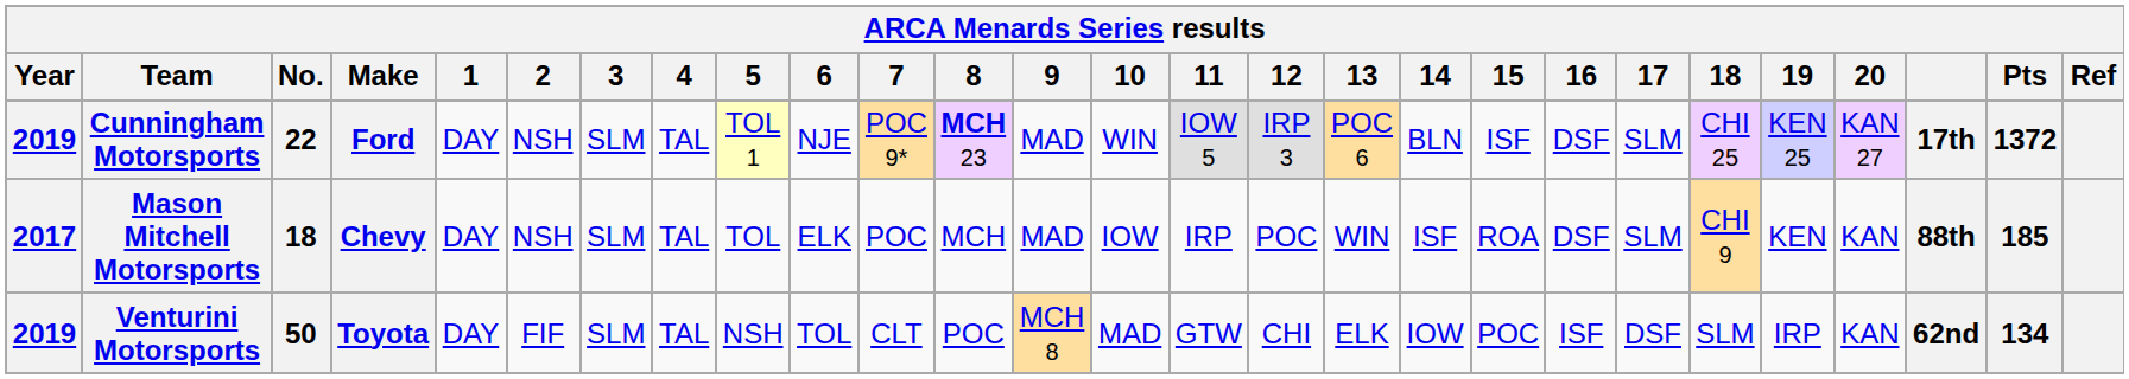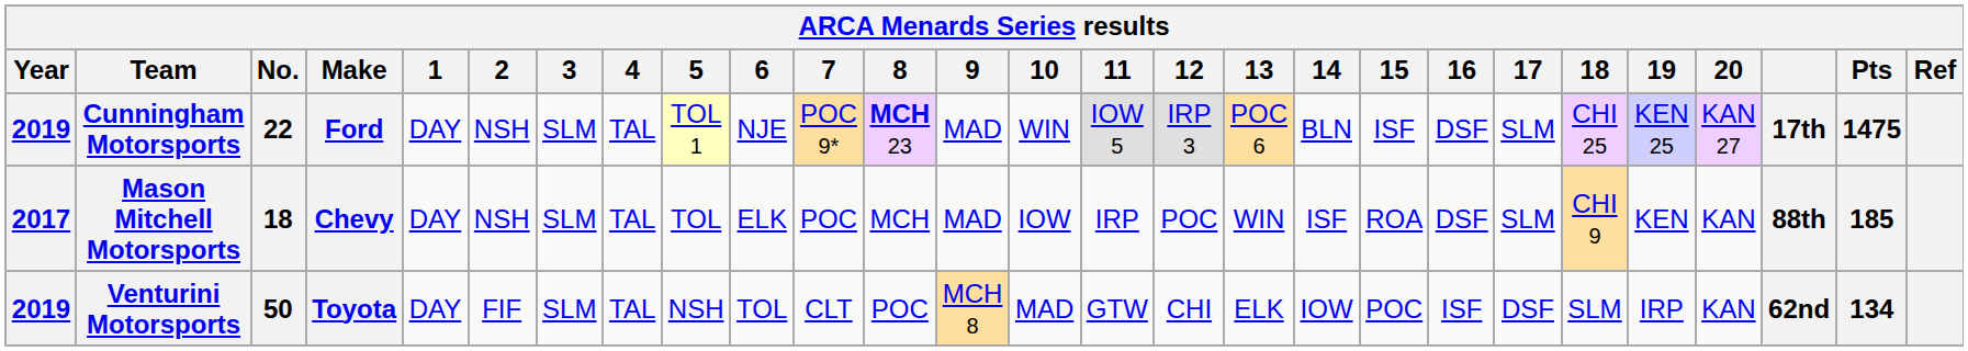 <table class="wikitable" style="text-align:center; font-size:75%">
 <tr>
 <th colspan=45><a href='#'>ARCA Menards Series</a> results</th>
 </tr>
 <tr>
 <th>Year</th>
 <th>Team</th>
 <th>No.</th>
 <th>Make</th>
 <th>1</th>
 <th>2</th>
 <th>3</th>
 <th>4</th>
 <th>5</th>
 <th>6</th>
 <th>7</th>
 <th>8</th>
 <th>9</th>
 <th>10</th>
 <th>11</th>
 <th>12</th>
 <th>13</th>
 <th>14</th>
 <th>15</th>
 <th>16</th>
 <th>17</th>
 <th>18</th>
 <th>19</th>
 <th>20</th>
 <th></th>
 <th>Pts</th>
 <th>Ref</th>
 </tr>
 <tr>
 <th><a href='#'>2019</a></th>
 <th><a href='#'>Cunningham Motorsports</a></th>
 <th>22</th>
 <th><a href='#'>Ford</a></th>
 <td><a href='#'>DAY</a></td>
 <td><a href='#'>NSH</a></td>
 <td><a href='#'>SLM</a></td>
 <td><a href='#'>TAL</a></td>
 <td style="background:#FFFFBF;"><a href='#'>TOL</a><br><small>1</small></td>
 <td><a href='#'>NJE</a></td>
 <td style="background:#FFDF9F;"><a href='#'>POC</a><br><small>9*</small></td>
 <td style="background:#EFCFFF;"><strong><a href='#'>MCH</a></strong><br><small>23</small></td>
 <td><a href='#'>MAD</a></td>
 <td><a href='#'>WIN</a></td>
 <td style="background:#DFDFDF;"><a href='#'>IOW</a><br><small>5</small></td>
 <td style="background:#DFDFDF;"><a href='#'>IRP</a><br><small>3</small></td>
 <td style="background:#FFDF9F;"><a href='#'>POC</a><br><small>6</small></td>
 <td><a href='#'>BLN</a></td>
 <td><a href='#'>ISF</a></td>
 <td><a href='#'>DSF</a></td>
 <td><a href='#'>SLM</a></td>
 <td style="background:#EFCFFF;"><a href='#'>CHI</a><br><small>25</small></td>
 <td style="background:#CFCFFF;"><a href='#'>KEN</a><br><small>25</small></td>
 <td style="background:#EFCFFF;"><a href='#'>KAN</a><br><small>27</small></td>
 <th>17th</th>
-<th>1372</th>
+<th>1475</th>
 <th></th>
 </tr>
 <tr>
 <th><a href='#'>2017</a></th>
 <th><a href='#'>Mason Mitchell Motorsports</a></th>
 <th>18</th>
 <th><a href='#'>Chevy</a></th>
 <td><a href='#'>DAY</a></td>
 <td><a href='#'>NSH</a></td>
 <td><a href='#'>SLM</a></td>
 <td><a href='#'>TAL</a></td>
 <td><a href='#'>TOL</a></td>
 <td><a href='#'>ELK</a></td>
 <td><a href='#'>POC</a></td>
 <td><a href='#'>MCH</a></td>
 <td><a href='#'>MAD</a></td>
 <td><a href='#'>IOW</a></td>
 <td><a href='#'>IRP</a></td>
 <td><a href='#'>POC</a></td>
 <td><a href='#'>WIN</a></td>
 <td><a href='#'>ISF</a></td>
 <td><a href='#'>ROA</a></td>
 <td><a href='#'>DSF</a></td>
 <td><a href='#'>SLM</a></td>
 <td style="background:#FFDF9F;"><a href='#'>CHI</a><br><small>9</small></td>
 <td><a href='#'>KEN</a></td>
 <td><a href='#'>KAN</a></td>
 <th>88th</th>
 <th>185</th>
 <th></th>
 </tr>
 <tr>
 <th><a href='#'>2019</a></th>
 <th><a href='#'>Venturini Motorsports</a></th>
 <th>50</th>
 <th><a href='#'>Toyota</a></th>
 <td><a href='#'>DAY</a></td>
 <td><a href='#'>FIF</a></td>
 <td><a href='#'>SLM</a></td>
 <td><a href='#'>TAL</a></td>
 <td><a href='#'>NSH</a></td>
 <td><a href='#'>TOL</a></td>
 <td><a href='#'>CLT</a></td>
 <td><a href='#'>POC</a></td>
 <td style="background:#FFDF9F;"><a href='#'>MCH</a><br><small>8</small></td>
 <td><a href='#'>MAD</a></td>
 <td><a href='#'>GTW</a></td>
 <td><a href='#'>CHI</a></td>
 <td><a href='#'>ELK</a></td>
 <td><a href='#'>IOW</a></td>
 <td><a href='#'>POC</a></td>
 <td><a href='#'>ISF</a></td>
 <td><a href='#'>DSF</a></td>
 <td><a href='#'>SLM</a></td>
 <td><a href='#'>IRP</a></td>
 <td><a href='#'>KAN</a></td>
 <th>62nd</th>
 <th>134</th>
 <th></th>
 </tr>
 </table>
